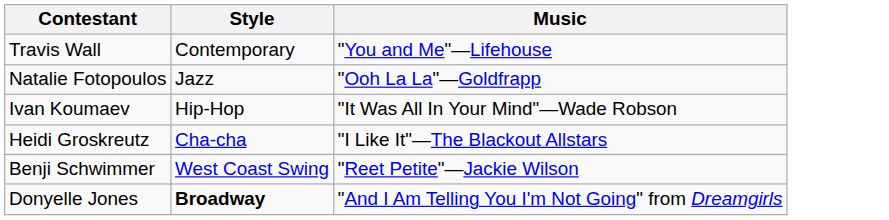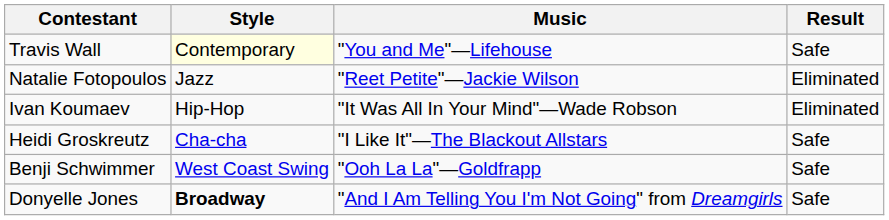 <table class="wikitable">
 <tr>
 <th>Contestant</th>
 <th>Style</th>
 <th>Music</th>
+<th>Result</th>
 </tr>
 <tr>
 <td>Travis Wall</td>
-<td>Contemporary</td>
+<td style="background: lightyellow;">Contemporary</td>
 <td>"<a href='#'>You and Me</a>"—<a href='#'>Lifehouse</a></td>
+<td>Safe</td>
 </tr>
 <tr>
 <td>Natalie Fotopoulos</td>
 <td>Jazz</td>
-<td>"<a href='#'>Ooh La La</a>"—<a href='#'>Goldfrapp</a></td>
+<td>"<a href='#'>Reet Petite</a>"—<a href='#'>Jackie Wilson</a></td>
+<td>Eliminated</td>
 </tr>
 <tr>
 <td>Ivan Koumaev</td>
 <td>Hip-Hop</td>
 <td>"It Was All In Your Mind"—Wade Robson</td>
+<td>Eliminated</td>
 </tr>
 <tr>
 <td>Heidi Groskreutz</td>
 <td><a href='#'>Cha-cha</a></td>
 <td>"I Like It"—<a href='#'>The Blackout Allstars</a></td>
+<td>Safe</td>
 </tr>
 <tr>
 <td>Benji Schwimmer</td>
 <td><a href='#'>West Coast Swing</a></td>
-<td>"<a href='#'>Reet Petite</a>"—<a href='#'>Jackie Wilson</a></td>
+<td>"<a href='#'>Ooh La La</a>"—<a href='#'>Goldfrapp</a></td>
+<td>Safe</td>
 </tr>
 <tr>
 <td>Donyelle Jones</td>
 <td><strong>Broadway</strong></td>
 <td>"<a href='#'>And I Am Telling You I'm Not Going</a>" from <em><a href='#'>Dreamgirls</a></em></td>
+<td>Safe</td>
 </tr>
 </table>
